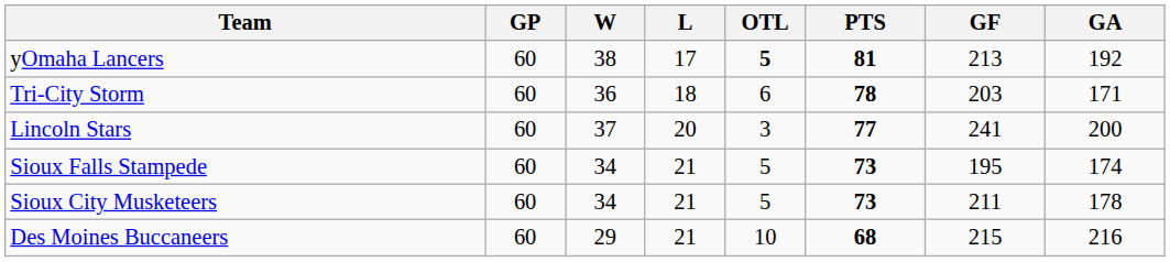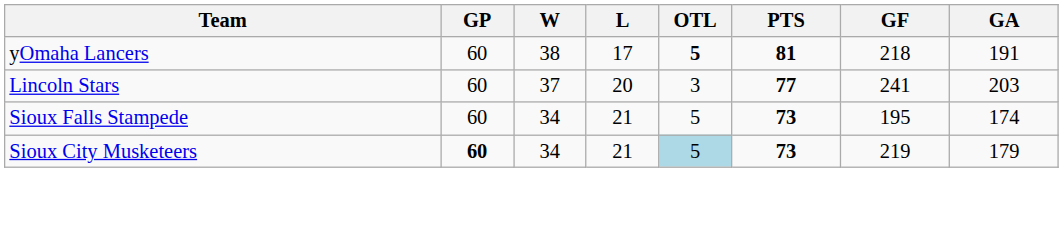 <table class="wikitable">
 <tr>
 <th bgcolor="#DDDDFF" width="30%">Team</th>
 <th bgcolor="#DDDDFF" width="5%">GP</th>
 <th bgcolor="#DDDDFF" width="5%">W</th>
 <th bgcolor="#DDDDFF" width="5%">L</th>
 <th bgcolor="#DDDDFF" width="5%">OTL</th>
 <th bgcolor="#DDDDFF" width="7.5%">PTS</th>
 <th bgcolor="#DDDDFF" width="7.5%">GF</th>
 <th bgcolor="#DDDDFF" width="7.5%">GA</th>
 </tr>
 <tr>
 <td>y<a href='#'>Omaha Lancers</a></td>
 <td align="center">60</td>
 <td align="center">38</td>
 <td align="center">17</td>
 <td align="center"><strong>5</strong></td>
 <td align="center"><strong>81</strong></td>
-<td align="center">213</td>
-<td align="center">192</td>
-</tr>
-<tr>
-<td><a href='#'>Tri-City Storm</a></td>
-<td align="center">60</td>
-<td align="center">36</td>
-<td align="center">18</td>
-<td align="center">6</td>
-<td align="center"><strong>78</strong></td>
-<td align="center">203</td>
-<td align="center">171</td>
+<td align="center">218</td>
+<td align="center">191</td>
 </tr>
 <tr>
 <td><a href='#'>Lincoln Stars</a></td>
 <td align="center">60</td>
 <td align="center">37</td>
 <td align="center">20</td>
 <td align="center">3</td>
 <td align="center"><strong>77</strong></td>
 <td align="center">241</td>
-<td align="center">200</td>
+<td align="center">203</td>
 </tr>
 <tr>
 <td><a href='#'>Sioux Falls Stampede</a></td>
 <td align="center">60</td>
 <td align="center">34</td>
 <td align="center">21</td>
 <td align="center">5</td>
 <td align="center"><strong>73</strong></td>
 <td align="center">195</td>
 <td align="center">174</td>
 </tr>
 <tr>
 <td><a href='#'>Sioux City Musketeers</a></td>
-<td align="center">60</td>
+<td align="center"><strong>60</strong></td>
 <td align="center">34</td>
 <td align="center">21</td>
-<td align="center">5</td>
+<td align="center" style="background: lightblue;">5</td>
 <td align="center"><strong>73</strong></td>
-<td align="center">211</td>
-<td align="center">178</td>
-</tr>
-<tr>
-<td><a href='#'>Des Moines Buccaneers</a></td>
-<td align="center">60</td>
-<td align="center">29</td>
-<td align="center">21</td>
-<td align="center">10</td>
-<td align="center"><strong>68</strong></td>
-<td align="center">215</td>
-<td align="center">216</td>
+<td align="center">219</td>
+<td align="center">179</td>
 </tr>
 </table>
